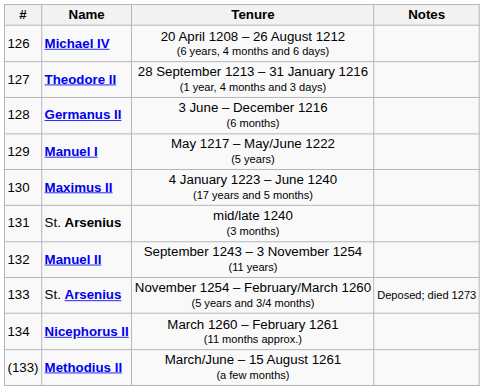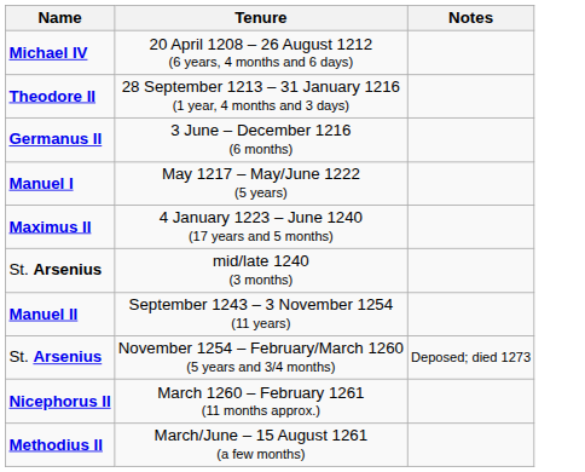 <table class="wikitable" f>
 <tr>
-<th>#</th>
 <th>Name</th>
 <th>Tenure</th>
 <th>Notes</th>
 </tr>
 <tr>
-<td>126</td>
 <td><a href='#'><strong>Michael IV</strong></a></td>
 <td style="text-align:center">20 April 1208 – 26 August 1212<br><small>(6 years, 4 months and 6 days)</small></td>
 <td></td>
 </tr>
 <tr>
-<td>127</td>
 <td><a href='#'><strong>Theodore II</strong></a></td>
 <td style="text-align:center">28 September 1213 – 31 January 1216<br><small>(1 year, 4 months and 3 days)</small></td>
 <td></td>
 </tr>
 <tr>
-<td>128</td>
 <td><a href='#'><strong>Germanus II</strong></a></td>
 <td style="text-align:center">3 June – December 1216<br><small>(6 months)</small></td>
 <td></td>
 </tr>
 <tr>
-<td>129</td>
 <td><a href='#'><strong>Manuel I</strong></a></td>
 <td style="text-align:center">May 1217 – May/June 1222<br><small>(5 years)</small></td>
 <td></td>
 </tr>
 <tr>
-<td>130</td>
 <td><a href='#'><strong>Maximus II</strong></a></td>
 <td style="text-align:center">4 January 1223 – June 1240<br><small>(17 years and 5 months)</small></td>
 <td></td>
 </tr>
 <tr>
-<td>131</td>
 <td>St. <strong>Arsenius</strong></td>
 <td style="text-align:center">mid/late 1240<br><small>(3 months)</small></td>
 <td></td>
 </tr>
 <tr>
-<td>132</td>
 <td><a href='#'><strong>Manuel II</strong></a></td>
 <td style="text-align:center"> September 1243 – 3 November 1254<br><small>(11 years)</small></td>
 <td></td>
 </tr>
 <tr>
-<td>133</td>
 <td>St. <a href='#'><strong>Arsenius</strong></a></td>
 <td style="text-align:center">November 1254 – February/March 1260<br><small>(5 years and 3/4 months)</small></td>
 <td><small>Deposed; died 1273</small></td>
 </tr>
 <tr>
-<td>134</td>
 <td><a href='#'><strong>Nicephorus II</strong></a></td>
 <td style="text-align:center"> March 1260 –  February 1261<br><small>(11 months approx.)</small></td>
 <td></td>
 </tr>
 <tr>
-<td>(133)</td>
 <td><a href='#'><strong>Methodius II</strong></a></td>
 <td style="text-align:center">March/June – 15 August 1261<br><small>(a few months)</small></td>
 <td></td>
 </tr>
 </table>
